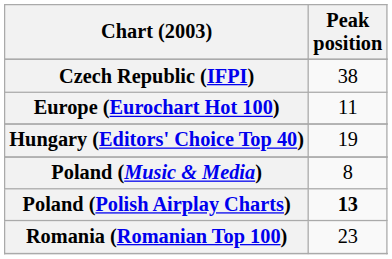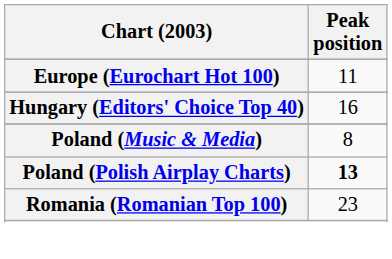 <table class="wikitable sortable plainrowheaders" style="text-align:center">
 <tr>
 <th>Chart (2003)</th>
 <th>Peak<br>position</th>
 </tr>
 <tr>
 </tr>
 <tr>
 </tr>
 <tr>
 </tr>
 <tr>
 </tr>
 <tr>
-<th scope="row">Czech Republic (<a href='#'>IFPI</a>)</th>
-<td>38</td>
-</tr>
-<tr>
 <th scope="row">Europe (<a href='#'>Eurochart Hot 100</a>)</th>
 <td>11</td>
 </tr>
 <tr>
 </tr>
 <tr>
 </tr>
 <tr>
 <th scope="row">Hungary (<a href='#'>Editors' Choice Top 40</a>)</th>
-<td>19</td>
+<td>16</td>
 </tr>
 <tr>
 </tr>
 <tr>
 </tr>
 <tr>
 </tr>
 <tr>
 </tr>
 <tr>
 </tr>
 <tr>
 <th scope="row">Poland (<em><a href='#'>Music & Media</a></em>)</th>
 <td>8</td>
 </tr>
 <tr>
 <th scope="row">Poland (<a href='#'>Polish Airplay Charts</a>)</th>
 <td><strong>13</strong></td>
 </tr>
 <tr>
 <th scope="row">Romania (<a href='#'>Romanian Top 100</a>)</th>
 <td>23</td>
 </tr>
 <tr>
 </tr>
 <tr>
 </tr>
 <tr>
 </tr>
 <tr>
 </tr>
 <tr>
 </tr>
 <tr>
 </tr>
 <tr>
 </tr>
 </table>
